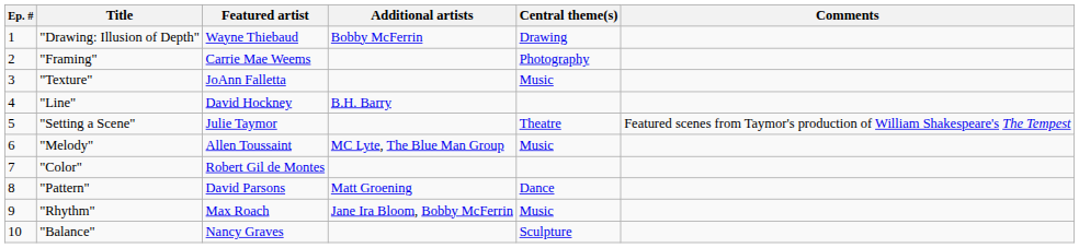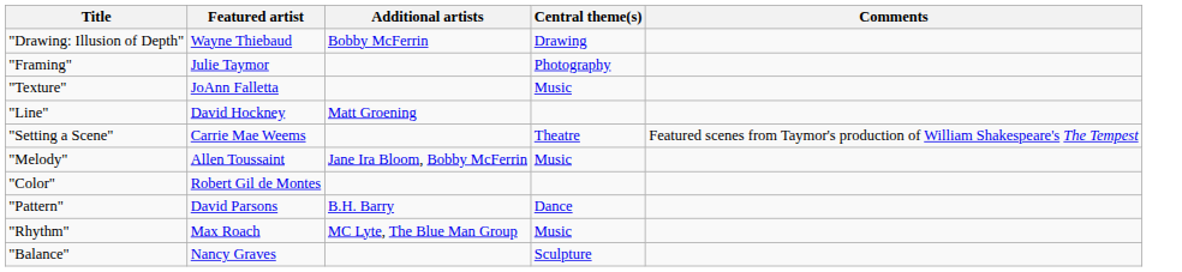 <table class="wikitable sortable">
 <tr>
-<th><small>Ep. #</small></th>
 <th>Title</th>
 <th>Featured artist</th>
 <th>Additional artists</th>
 <th>Central theme(s)</th>
 <th>Comments</th>
 </tr>
 <tr>
-<td>1</td>
 <td>"Drawing: Illusion of Depth"</td>
 <td><a href='#'>Wayne Thiebaud</a></td>
 <td><a href='#'>Bobby McFerrin</a></td>
 <td><a href='#'>Drawing</a></td>
 <td></td>
 </tr>
 <tr>
-<td>2</td>
 <td>"Framing"</td>
-<td><a href='#'>Carrie Mae Weems</a></td>
+<td><a href='#'>Julie Taymor</a></td>
 <td></td>
 <td><a href='#'>Photography</a></td>
 <td></td>
 </tr>
 <tr>
-<td>3</td>
 <td>"Texture"</td>
 <td><a href='#'>JoAnn Falletta</a></td>
 <td></td>
 <td><a href='#'>Music</a></td>
 <td></td>
 </tr>
 <tr>
-<td>4</td>
 <td>"Line"</td>
 <td><a href='#'>David Hockney</a></td>
-<td><a href='#'>B.H. Barry</a></td>
+<td><a href='#'>Matt Groening</a></td>
 <td></td>
 <td></td>
 </tr>
 <tr>
-<td>5</td>
 <td>"Setting a Scene"</td>
-<td><a href='#'>Julie Taymor</a></td>
+<td><a href='#'>Carrie Mae Weems</a></td>
 <td></td>
 <td><a href='#'>Theatre</a></td>
 <td>Featured scenes from Taymor's production of <a href='#'>William Shakespeare's</a> <em><a href='#'>The Tempest</a></em></td>
 </tr>
 <tr>
-<td>6</td>
 <td>"Melody"</td>
 <td><a href='#'>Allen Toussaint</a></td>
-<td><a href='#'>MC Lyte</a>, <a href='#'>The Blue Man Group</a></td>
+<td><a href='#'>Jane Ira Bloom</a>, <a href='#'>Bobby McFerrin</a></td>
 <td><a href='#'>Music</a></td>
 <td></td>
 </tr>
 <tr>
-<td>7</td>
 <td>"Color"</td>
 <td><a href='#'>Robert Gil de Montes</a></td>
 <td></td>
 <td></td>
 <td></td>
 </tr>
 <tr>
-<td>8</td>
 <td>"Pattern"</td>
 <td><a href='#'>David Parsons</a></td>
-<td><a href='#'>Matt Groening</a></td>
+<td><a href='#'>B.H. Barry</a></td>
 <td><a href='#'>Dance</a></td>
 <td></td>
 </tr>
 <tr>
-<td>9</td>
 <td>"Rhythm"</td>
 <td><a href='#'>Max Roach</a></td>
-<td><a href='#'>Jane Ira Bloom</a>, <a href='#'>Bobby McFerrin</a></td>
+<td><a href='#'>MC Lyte</a>, <a href='#'>The Blue Man Group</a></td>
 <td><a href='#'>Music</a></td>
 <td></td>
 </tr>
 <tr>
-<td>10</td>
 <td>"Balance"</td>
 <td><a href='#'>Nancy Graves</a></td>
 <td></td>
 <td><a href='#'>Sculpture</a></td>
 <td></td>
 </tr>
 </table>
